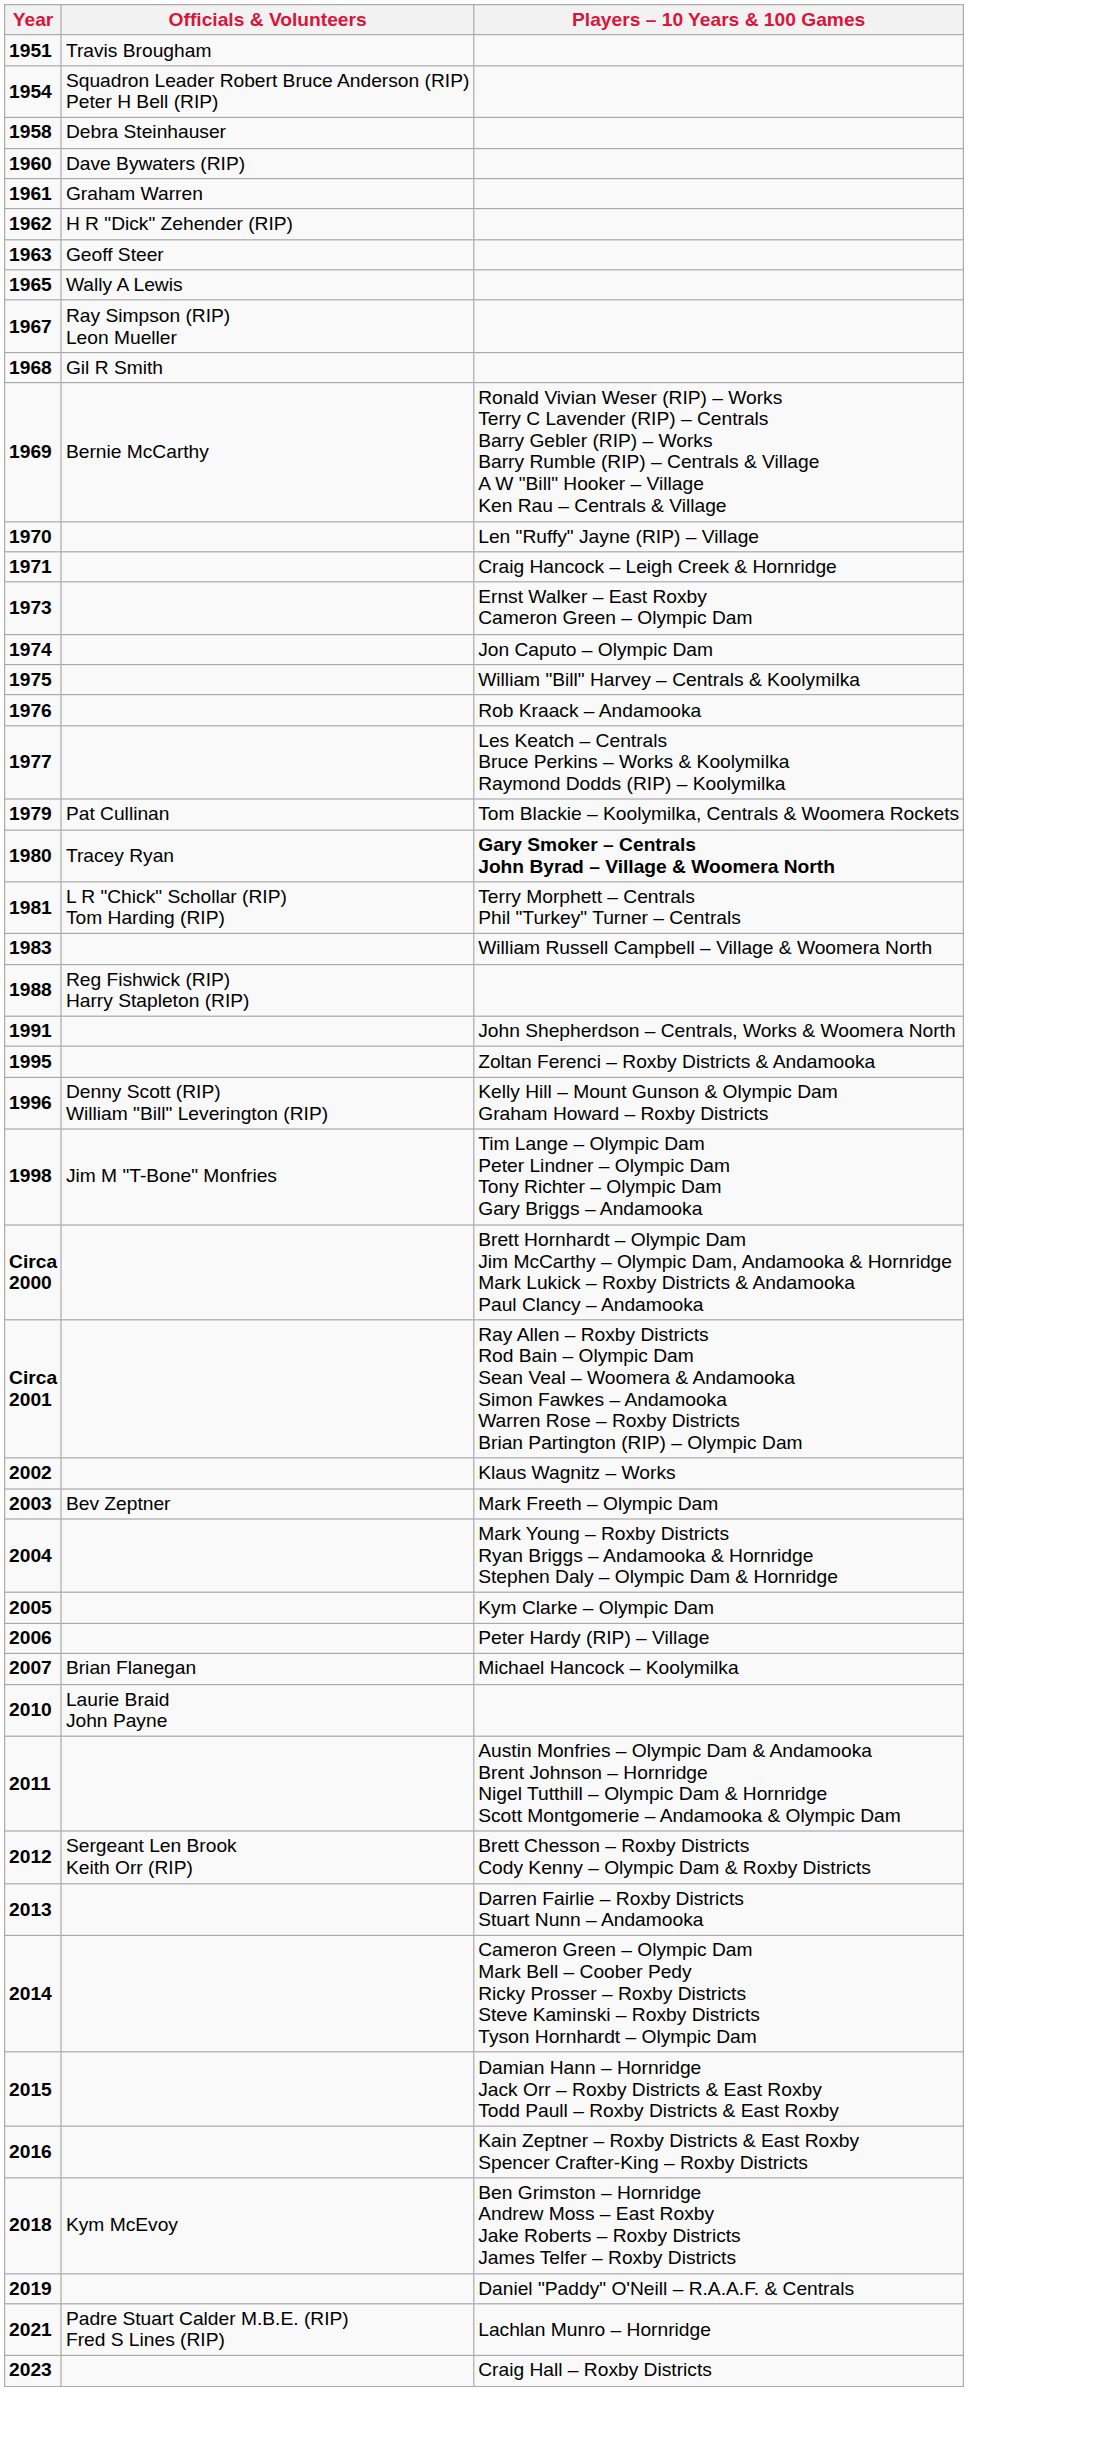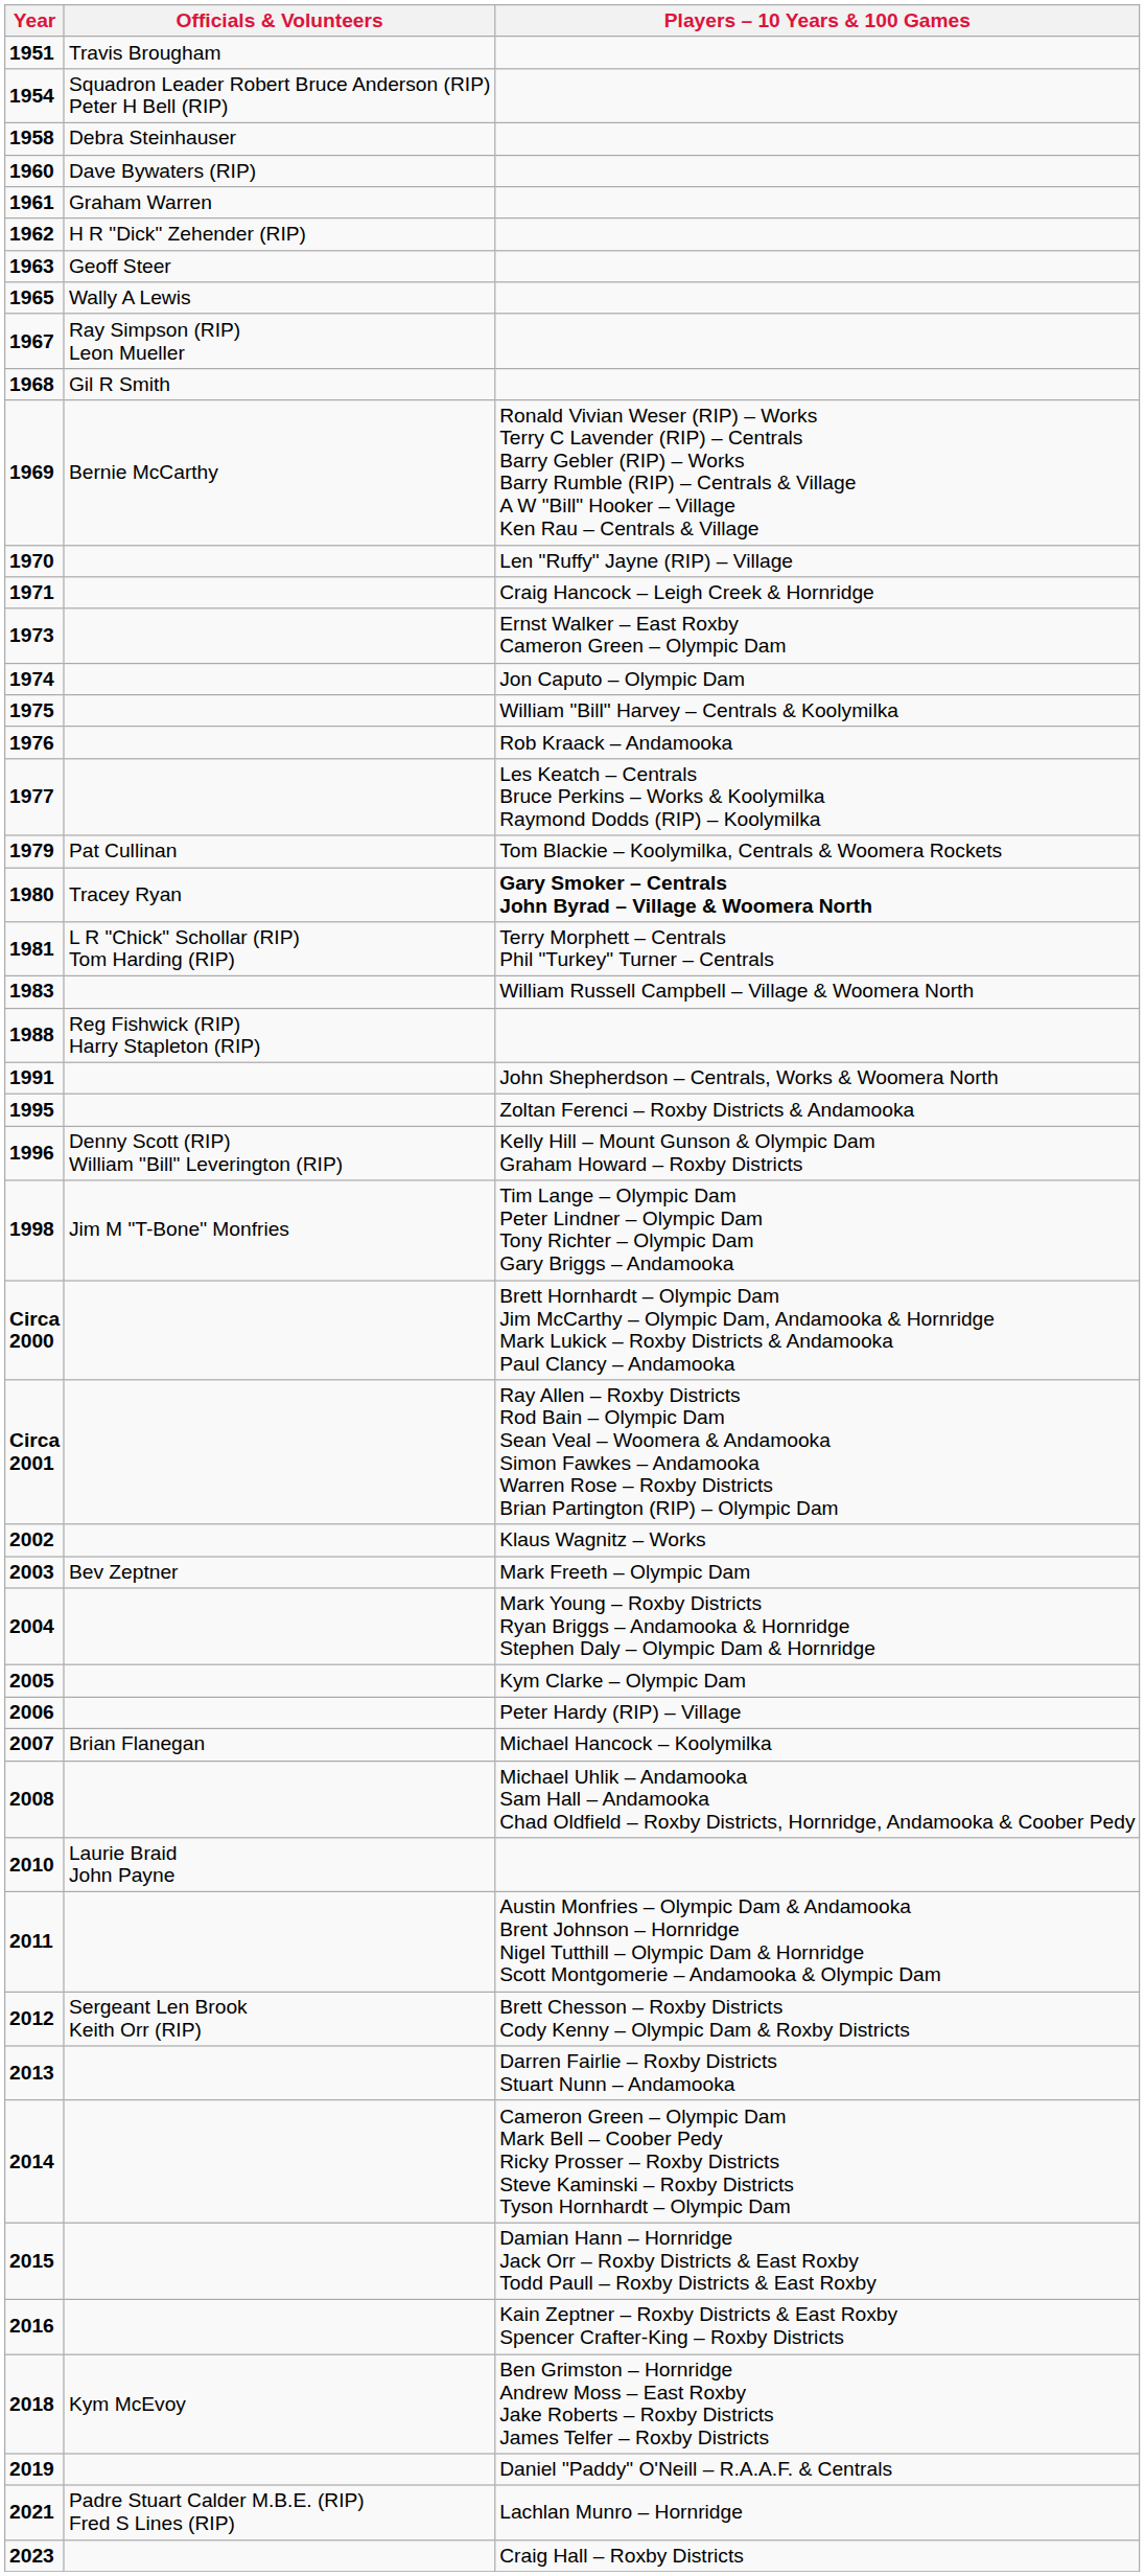 <table class="wikitable">
 <tr>
 <th style="color:crimson">Year</th>
 <th style="color:crimson">Officials & Volunteers</th>
 <th style="color:crimson">Players – 10 Years & 100 Games</th>
 </tr>
 <tr>
 <td><strong>	1951	</strong></td>
 <td>Travis Brougham</td>
 <td></td>
 </tr>
 <tr>
 <td><strong>	1954	</strong></td>
 <td>Squadron Leader Robert Bruce Anderson (RIP) <br> Peter H Bell (RIP)</td>
 <td></td>
 </tr>
 <tr>
 <td><strong>	1958	</strong></td>
 <td>Debra Steinhauser</td>
 <td></td>
 </tr>
 <tr>
 <td><strong>	1960	</strong></td>
 <td>Dave Bywaters (RIP)</td>
 <td></td>
 </tr>
 <tr>
 <td><strong> 1961 </strong></td>
 <td>Graham Warren</td>
 <td></td>
 </tr>
 <tr>
 <td><strong> 1962 </strong></td>
 <td>H R "Dick" Zehender (RIP)</td>
 <td></td>
 </tr>
 <tr>
 <td><strong> 1963 </strong></td>
 <td>Geoff Steer</td>
 <td></td>
 </tr>
 <tr>
 <td><strong> 1965 </strong></td>
 <td>Wally A Lewis</td>
 <td></td>
 </tr>
 <tr>
 <td><strong> 1967 </strong></td>
 <td>Ray Simpson (RIP) <br> Leon Mueller</td>
 <td></td>
 </tr>
 <tr>
 <td><strong> 1968 </strong></td>
 <td>Gil R Smith</td>
 <td></td>
 </tr>
 <tr>
 <td><strong> 1969 </strong></td>
 <td>Bernie McCarthy</td>
 <td>Ronald Vivian Weser (RIP) – Works <br> Terry C Lavender (RIP) – Centrals <br> Barry Gebler (RIP) – Works <br> Barry Rumble (RIP) – Centrals & Village <br> A W "Bill" Hooker – Village <br> Ken Rau – Centrals & Village</td>
 </tr>
 <tr>
 <td><strong> 1970 </strong></td>
 <td></td>
 <td>Len "Ruffy" Jayne (RIP) – Village</td>
 </tr>
 <tr>
 <td><strong> 1971 </strong></td>
 <td></td>
 <td>Craig Hancock – Leigh Creek & Hornridge</td>
 </tr>
 <tr>
 <td><strong> 1973 </strong></td>
 <td></td>
 <td>Ernst Walker – East Roxby <br> Cameron Green – Olympic Dam</td>
 </tr>
 <tr>
 <td><strong> 1974 </strong></td>
 <td></td>
 <td>Jon Caputo – Olympic Dam</td>
 </tr>
 <tr>
 <td><strong> 1975 </strong></td>
 <td></td>
 <td>William "Bill" Harvey – Centrals & Koolymilka</td>
 </tr>
 <tr>
 <td><strong> 1976 </strong></td>
 <td></td>
 <td>Rob Kraack – Andamooka</td>
 </tr>
 <tr>
 <td><strong> 1977 </strong></td>
 <td></td>
 <td>Les Keatch – Centrals <br> Bruce Perkins – Works & Koolymilka <br> Raymond Dodds (RIP) – Koolymilka</td>
 </tr>
 <tr>
 <td><strong> 1979 </strong></td>
 <td>Pat Cullinan</td>
 <td>Tom Blackie – Koolymilka, Centrals & Woomera Rockets <br></td>
 </tr>
 <tr>
 <td><strong> 1980 </strong></td>
 <td>Tracey Ryan</td>
 <td><strong>Gary Smoker – Centrals <br> John Byrad – Village & Woomera North</strong></td>
 </tr>
 <tr>
 <td><strong> 1981 </strong></td>
 <td>L R "Chick" Schollar (RIP) <br> Tom Harding (RIP)</td>
 <td>Terry Morphett – Centrals <br> Phil "Turkey" Turner – Centrals</td>
 </tr>
 <tr>
 <td><strong> 1983 </strong></td>
 <td></td>
 <td>William Russell Campbell – Village & Woomera North</td>
 </tr>
 <tr>
 <td><strong> 1988 </strong></td>
 <td>Reg Fishwick (RIP) <br> Harry Stapleton (RIP)</td>
 <td></td>
 </tr>
 <tr>
 <td><strong> 1991 </strong></td>
 <td></td>
 <td>John Shepherdson – Centrals, Works & Woomera North</td>
 </tr>
 <tr>
 <td><strong> 1995 </strong></td>
 <td></td>
 <td>Zoltan Ferenci – Roxby Districts & Andamooka</td>
 </tr>
 <tr>
 <td><strong> 1996 </strong></td>
 <td>Denny Scott (RIP) <br>William "Bill" Leverington (RIP)</td>
 <td>Kelly Hill – Mount Gunson & Olympic Dam <br> Graham Howard – Roxby Districts</td>
 </tr>
 <tr>
 <td><strong> 1998 </strong></td>
 <td>Jim M "T-Bone" Monfries</td>
 <td>Tim Lange – Olympic Dam <br> Peter Lindner – Olympic Dam <br> Tony Richter – Olympic Dam <br> Gary Briggs – Andamooka</td>
 </tr>
 <tr>
 <td><strong> Circa <br> 2000 </strong></td>
 <td></td>
 <td>Brett Hornhardt – Olympic Dam <br> Jim McCarthy – Olympic Dam, Andamooka & Hornridge <br> Mark Lukick – Roxby Districts & Andamooka <br> Paul Clancy – Andamooka</td>
 </tr>
 <tr>
 <td><strong> Circa <br> 2001 </strong></td>
 <td></td>
 <td>Ray Allen – Roxby Districts <br> Rod Bain – Olympic Dam <br> Sean Veal – Woomera & Andamooka <br> Simon Fawkes – Andamooka <br> Warren Rose – Roxby Districts <br> Brian Partington (RIP) – Olympic Dam</td>
 </tr>
 <tr>
 <td><strong> 2002 </strong></td>
 <td></td>
 <td>Klaus Wagnitz – Works</td>
 </tr>
 <tr>
 <td><strong> 2003 </strong></td>
 <td>Bev Zeptner</td>
 <td>Mark Freeth – Olympic Dam</td>
 </tr>
 <tr>
 <td><strong> 2004 </strong></td>
 <td></td>
 <td>Mark Young – Roxby Districts <br> Ryan Briggs – Andamooka & Hornridge <br> Stephen Daly – Olympic Dam & Hornridge</td>
 </tr>
 <tr>
 <td><strong> 2005 </strong></td>
 <td></td>
 <td>Kym Clarke – Olympic Dam</td>
 </tr>
 <tr>
 <td><strong> 2006 </strong></td>
 <td></td>
 <td>Peter Hardy (RIP) – Village</td>
 </tr>
 <tr>
 <td><strong> 2007 </strong></td>
 <td>Brian Flanegan</td>
 <td>Michael Hancock – Koolymilka</td>
 </tr>
 <tr>
+<td><strong> 2008 </strong></td>
+<td></td>
+<td>Michael Uhlik – Andamooka <br> Sam Hall – Andamooka <br> Chad Oldfield – Roxby Districts, Hornridge, Andamooka & Coober Pedy</td>
+</tr>
+<tr>
 <td><strong> 2010 </strong></td>
 <td>Laurie Braid <br> John Payne</td>
 <td></td>
 </tr>
 <tr>
 <td><strong> 2011 </strong></td>
 <td></td>
 <td>Austin Monfries – Olympic Dam & Andamooka <br> Brent Johnson – Hornridge <br> Nigel Tutthill – Olympic Dam & Hornridge <br> Scott Montgomerie – Andamooka & Olympic Dam</td>
 </tr>
 <tr>
 <td><strong> 2012 </strong></td>
 <td>Sergeant Len Brook <br> Keith Orr (RIP)</td>
 <td>Brett Chesson – Roxby Districts <br> Cody Kenny – Olympic Dam & Roxby Districts</td>
 </tr>
 <tr>
 <td><strong> 2013 </strong></td>
 <td></td>
 <td>Darren Fairlie – Roxby Districts <br> Stuart Nunn – Andamooka</td>
 </tr>
 <tr>
 <td><strong> 2014 </strong></td>
 <td></td>
 <td>Cameron Green – Olympic Dam <br> Mark Bell – Coober Pedy <br> Ricky Prosser – Roxby Districts <br> Steve Kaminski – Roxby Districts <br> Tyson Hornhardt – Olympic Dam</td>
 </tr>
 <tr>
 <td><strong> 2015 </strong></td>
 <td></td>
 <td>Damian Hann – Hornridge <br> Jack Orr – Roxby Districts & East Roxby <br> Todd Paull – Roxby Districts & East Roxby</td>
 </tr>
 <tr>
 <td><strong> 2016 </strong></td>
 <td></td>
 <td>Kain Zeptner – Roxby Districts & East Roxby <br> Spencer Crafter-King – Roxby Districts</td>
 </tr>
 <tr>
 <td><strong> 2018 </strong></td>
 <td>Kym McEvoy</td>
 <td>Ben Grimston – Hornridge <br> Andrew Moss – East Roxby <br> Jake Roberts – Roxby Districts <br> James Telfer – Roxby Districts</td>
 </tr>
 <tr>
 <td><strong> 2019 </strong></td>
 <td></td>
 <td>Daniel "Paddy" O'Neill – R.A.A.F. & Centrals</td>
 </tr>
 <tr>
 <td><strong> 2021 </strong></td>
 <td>Padre Stuart Calder M.B.E. (RIP) <br> Fred S Lines (RIP)</td>
 <td>Lachlan Munro – Hornridge</td>
 </tr>
 <tr>
 <td><strong> 2023 </strong></td>
 <td></td>
 <td>Craig Hall – Roxby Districts</td>
 </tr>
 </table>
